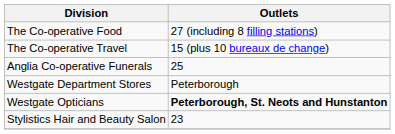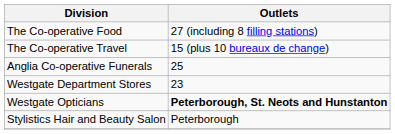 <table class="wikitable" style="text-align:left">
 <tr>
 <th>Division</th>
 <th>Outlets</th>
 </tr>
 <tr>
 <td>The Co-operative Food</td>
 <td>27 (including 8 <a href='#'>filling stations</a>)</td>
 </tr>
 <tr>
 <td>The Co-operative Travel</td>
 <td>15 (plus 10 <a href='#'>bureaux de change</a>)</td>
 </tr>
 <tr>
 <td>Anglia Co-operative Funerals</td>
 <td>25</td>
 </tr>
 <tr>
 <td>Westgate Department Stores</td>
-<td>Peterborough</td>
+<td>23</td>
 </tr>
 <tr>
 <td>Westgate Opticians</td>
 <td><strong>Peterborough, St. Neots and Hunstanton</strong></td>
 </tr>
 <tr>
 <td>Stylistics Hair and Beauty Salon</td>
-<td>23</td>
+<td>Peterborough</td>
 </tr>
 <tr>
 </tr>
 </table>
